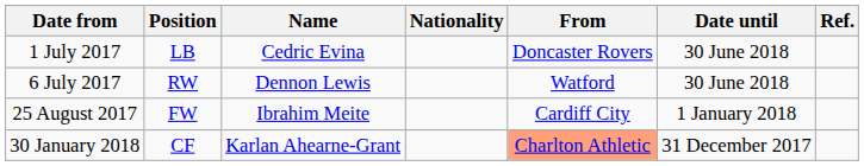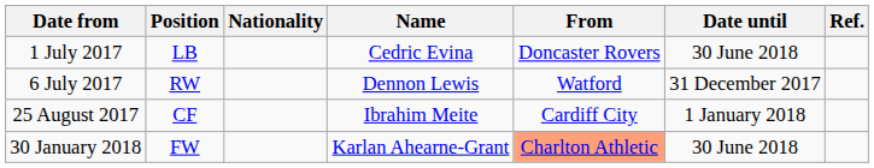 <table class="wikitable" style="text-align:center;">
 <tr>
 <th>Date from</th>
 <th>Position</th>
+<th>Nationality</th>
 <th>Name</th>
-<th>Nationality</th>
 <th>From</th>
 <th>Date until</th>
 <th>Ref.</th>
 </tr>
 <tr>
 <td>1 July 2017</td>
 <td><a href='#'>LB</a></td>
+<td></td>
 <td><a href='#'>Cedric Evina</a></td>
-<td></td>
 <td><a href='#'>Doncaster Rovers</a></td>
 <td>30 June 2018</td>
 <td></td>
 </tr>
 <tr>
 <td>6 July 2017</td>
 <td><a href='#'>RW</a></td>
+<td></td>
 <td><a href='#'>Dennon Lewis</a></td>
-<td></td>
 <td><a href='#'>Watford</a></td>
-<td>30 June 2018</td>
+<td>31 December 2017</td>
 <td></td>
 </tr>
 <tr>
 <td>25 August 2017</td>
-<td><a href='#'>FW</a></td>
+<td><a href='#'>CF</a></td>
+<td></td>
 <td><a href='#'>Ibrahim Meite</a></td>
-<td></td>
 <td><a href='#'>Cardiff City</a></td>
 <td>1 January 2018</td>
 <td></td>
 </tr>
 <tr>
 <td>30 January 2018</td>
-<td><a href='#'>CF</a></td>
+<td><a href='#'>FW</a></td>
+<td></td>
 <td><a href='#'>Karlan Ahearne-Grant</a></td>
-<td></td>
 <td style="background: lightsalmon;"><a href='#'>Charlton Athletic</a></td>
-<td>31 December 2017</td>
+<td>30 June 2018</td>
 <td></td>
 </tr>
 </table>
